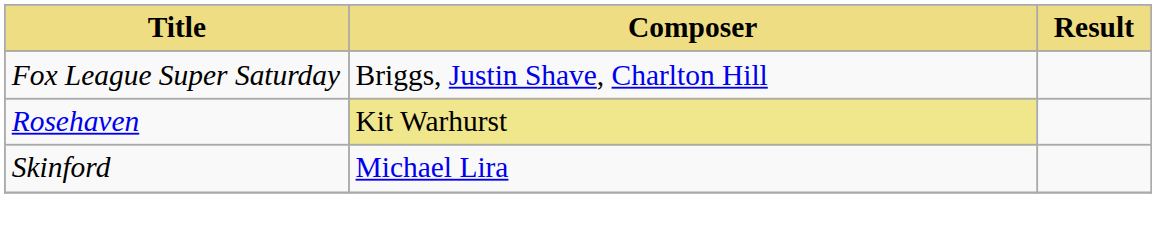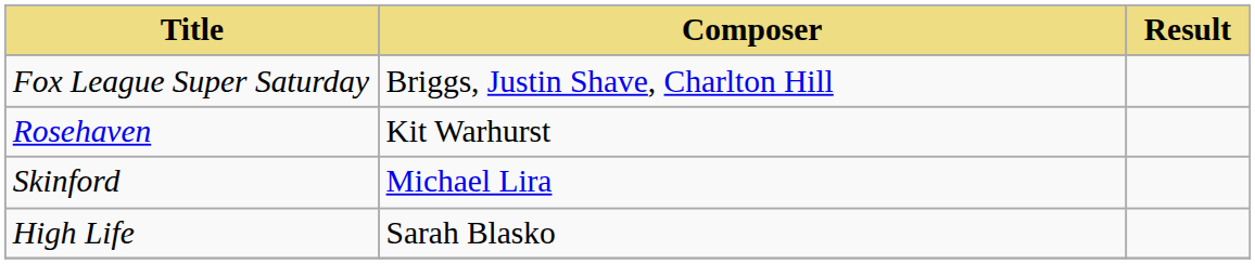 <table class="wikitable" width=100%>
 <tr>
 <th style="width:30%;background:#EEDD82;">Title</th>
 <th style="width:60%;background:#EEDD82;">Composer</th>
 <th style="width:10%;background:#EEDD82;">Result<br></th>
 </tr>
 <tr>
 <td><em>Fox League Super Saturday</em></td>
 <td>Briggs, <a href='#'>Justin Shave</a>, <a href='#'>Charlton Hill</a></td>
 <td></td>
 </tr>
 <tr>
 <td><em><a href='#'>Rosehaven</a></em></td>
-<td style="background: khaki;">Kit Warhurst</td>
+<td>Kit Warhurst</td>
 <td></td>
 </tr>
 <tr>
 <td><em>Skinford</em></td>
 <td><a href='#'>Michael Lira</a></td>
 <td></td>
 </tr>
 <tr>
+<td><em>High Life</em></td>
+<td>Sarah Blasko</td>
+<td></td>
+</tr>
+<tr>
 </tr>
 </table>
